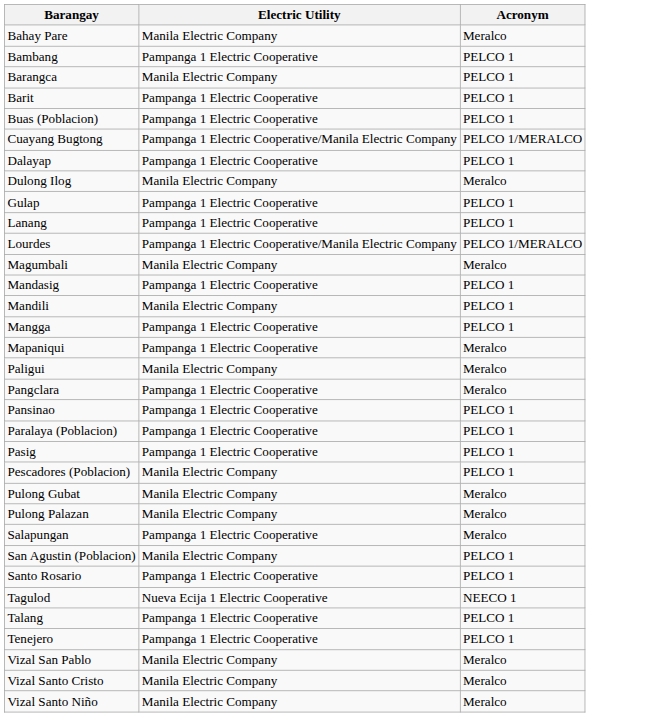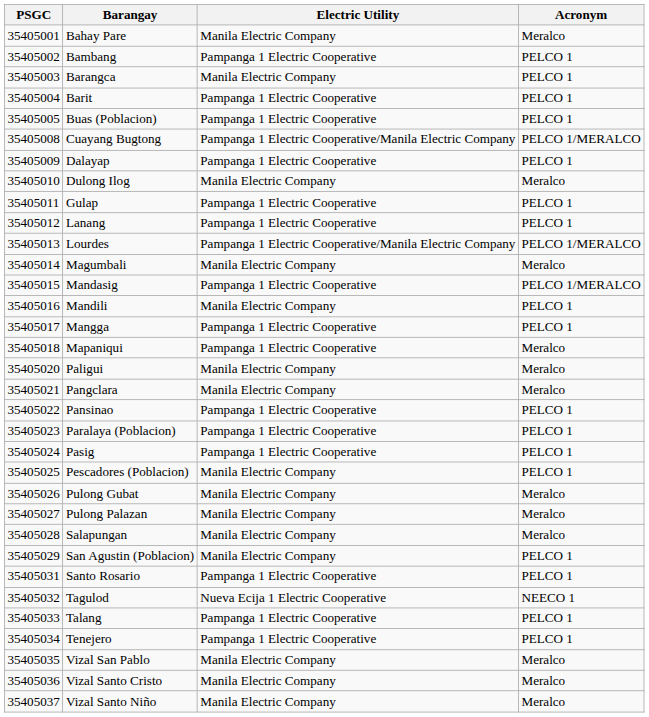 <table class="wikitable sortable">
 <tr>
+<th>PSGC</th>
 <th>Barangay</th>
 <th>Electric Utility</th>
 <th>Acronym</th>
 </tr>
 <tr>
+<td>35405001</td>
 <td>Bahay Pare</td>
 <td>Manila Electric Company</td>
 <td>Meralco</td>
 </tr>
 <tr>
+<td>35405002</td>
 <td>Bambang</td>
 <td>Pampanga 1 Electric Cooperative</td>
 <td>PELCO 1</td>
 </tr>
 <tr>
+<td>35405003</td>
 <td>Barangca</td>
 <td>Manila Electric Company</td>
 <td>PELCO 1</td>
 </tr>
 <tr>
+<td>35405004</td>
 <td>Barit</td>
 <td>Pampanga 1 Electric Cooperative</td>
 <td>PELCO 1</td>
 </tr>
 <tr>
+<td>35405005</td>
 <td>Buas (Poblacion)</td>
 <td>Pampanga 1 Electric Cooperative</td>
 <td>PELCO 1</td>
 </tr>
 <tr>
+<td>35405008</td>
 <td>Cuayang Bugtong</td>
 <td>Pampanga 1 Electric Cooperative/Manila Electric Company</td>
 <td>PELCO 1/MERALCO</td>
 </tr>
 <tr>
+<td>35405009</td>
 <td>Dalayap</td>
 <td>Pampanga 1 Electric Cooperative</td>
 <td>PELCO 1</td>
 </tr>
 <tr>
+<td>35405010</td>
 <td>Dulong Ilog</td>
 <td>Manila Electric Company</td>
 <td>Meralco</td>
 </tr>
 <tr>
+<td>35405011</td>
 <td>Gulap</td>
 <td>Pampanga 1 Electric Cooperative</td>
 <td>PELCO 1</td>
 </tr>
 <tr>
+<td>35405012</td>
 <td>Lanang</td>
 <td>Pampanga 1 Electric Cooperative</td>
 <td>PELCO 1</td>
 </tr>
 <tr>
+<td>35405013</td>
 <td>Lourdes</td>
 <td>Pampanga 1 Electric Cooperative/Manila Electric Company</td>
 <td>PELCO 1/MERALCO</td>
 </tr>
 <tr>
+<td>35405014</td>
 <td>Magumbali</td>
 <td>Manila Electric Company</td>
 <td>Meralco</td>
 </tr>
 <tr>
+<td>35405015</td>
 <td>Mandasig</td>
 <td>Pampanga 1 Electric Cooperative</td>
-<td>PELCO 1</td>
+<td>PELCO 1/MERALCO</td>
 </tr>
 <tr>
+<td>35405016</td>
 <td>Mandili</td>
 <td>Manila Electric Company</td>
 <td>PELCO 1</td>
 </tr>
 <tr>
+<td>35405017</td>
 <td>Mangga</td>
 <td>Pampanga 1 Electric Cooperative</td>
 <td>PELCO 1</td>
 </tr>
 <tr>
+<td>35405018</td>
 <td>Mapaniqui</td>
 <td>Pampanga 1 Electric Cooperative</td>
 <td>Meralco</td>
 </tr>
 <tr>
+<td>35405020</td>
 <td>Paligui</td>
 <td>Manila Electric Company</td>
 <td>Meralco</td>
 </tr>
 <tr>
+<td>35405021</td>
 <td>Pangclara</td>
-<td>Pampanga 1 Electric Cooperative</td>
+<td>Manila Electric Company</td>
 <td>Meralco</td>
 </tr>
 <tr>
+<td>35405022</td>
 <td>Pansinao</td>
 <td>Pampanga 1 Electric Cooperative</td>
 <td>PELCO 1</td>
 </tr>
 <tr>
+<td>35405023</td>
 <td>Paralaya (Poblacion)</td>
 <td>Pampanga 1 Electric Cooperative</td>
 <td>PELCO 1</td>
 </tr>
 <tr>
+<td>35405024</td>
 <td>Pasig</td>
 <td>Pampanga 1 Electric Cooperative</td>
 <td>PELCO 1</td>
 </tr>
 <tr>
+<td>35405025</td>
 <td>Pescadores (Poblacion)</td>
 <td>Manila Electric Company</td>
 <td>PELCO 1</td>
 </tr>
 <tr>
+<td>35405026</td>
 <td>Pulong Gubat</td>
 <td>Manila Electric Company</td>
 <td>Meralco</td>
 </tr>
 <tr>
+<td>35405027</td>
 <td>Pulong Palazan</td>
 <td>Manila Electric Company</td>
 <td>Meralco</td>
 </tr>
 <tr>
+<td>35405028</td>
 <td>Salapungan</td>
-<td>Pampanga 1 Electric Cooperative</td>
+<td>Manila Electric Company</td>
 <td>Meralco</td>
 </tr>
 <tr>
+<td>35405029</td>
 <td>San Agustin (Poblacion)</td>
 <td>Manila Electric Company</td>
 <td>PELCO 1</td>
 </tr>
 <tr>
+<td>35405031</td>
 <td>Santo Rosario</td>
 <td>Pampanga 1 Electric Cooperative</td>
 <td>PELCO 1</td>
 </tr>
 <tr>
+<td>35405032</td>
 <td>Tagulod</td>
 <td>Nueva Ecija 1 Electric Cooperative</td>
 <td>NEECO 1</td>
 </tr>
 <tr>
+<td>35405033</td>
 <td>Talang</td>
 <td>Pampanga 1 Electric Cooperative</td>
 <td>PELCO 1</td>
 </tr>
 <tr>
+<td>35405034</td>
 <td>Tenejero</td>
 <td>Pampanga 1 Electric Cooperative</td>
 <td>PELCO 1</td>
 </tr>
 <tr>
+<td>35405035</td>
 <td>Vizal San Pablo</td>
 <td>Manila Electric Company</td>
 <td>Meralco</td>
 </tr>
 <tr>
+<td>35405036</td>
 <td>Vizal Santo Cristo</td>
 <td>Manila Electric Company</td>
 <td>Meralco</td>
 </tr>
 <tr>
+<td>35405037</td>
 <td>Vizal Santo Niño</td>
 <td>Manila Electric Company</td>
 <td>Meralco</td>
 </tr>
 </table>
